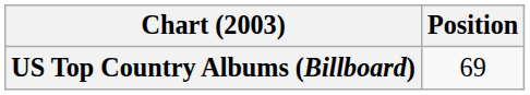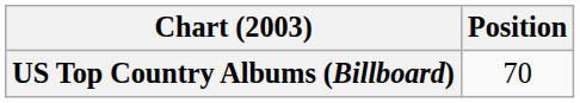 <table class="wikitable plainrowheaders" style="text-align:center">
 <tr>
 <th scope="col">Chart (2003)</th>
 <th scope="col">Position</th>
 </tr>
 <tr>
 <th scope="row">US Top Country Albums (<em>Billboard</em>)</th>
-<td>69</td>
+<td>70</td>
 </tr>
 </table>
